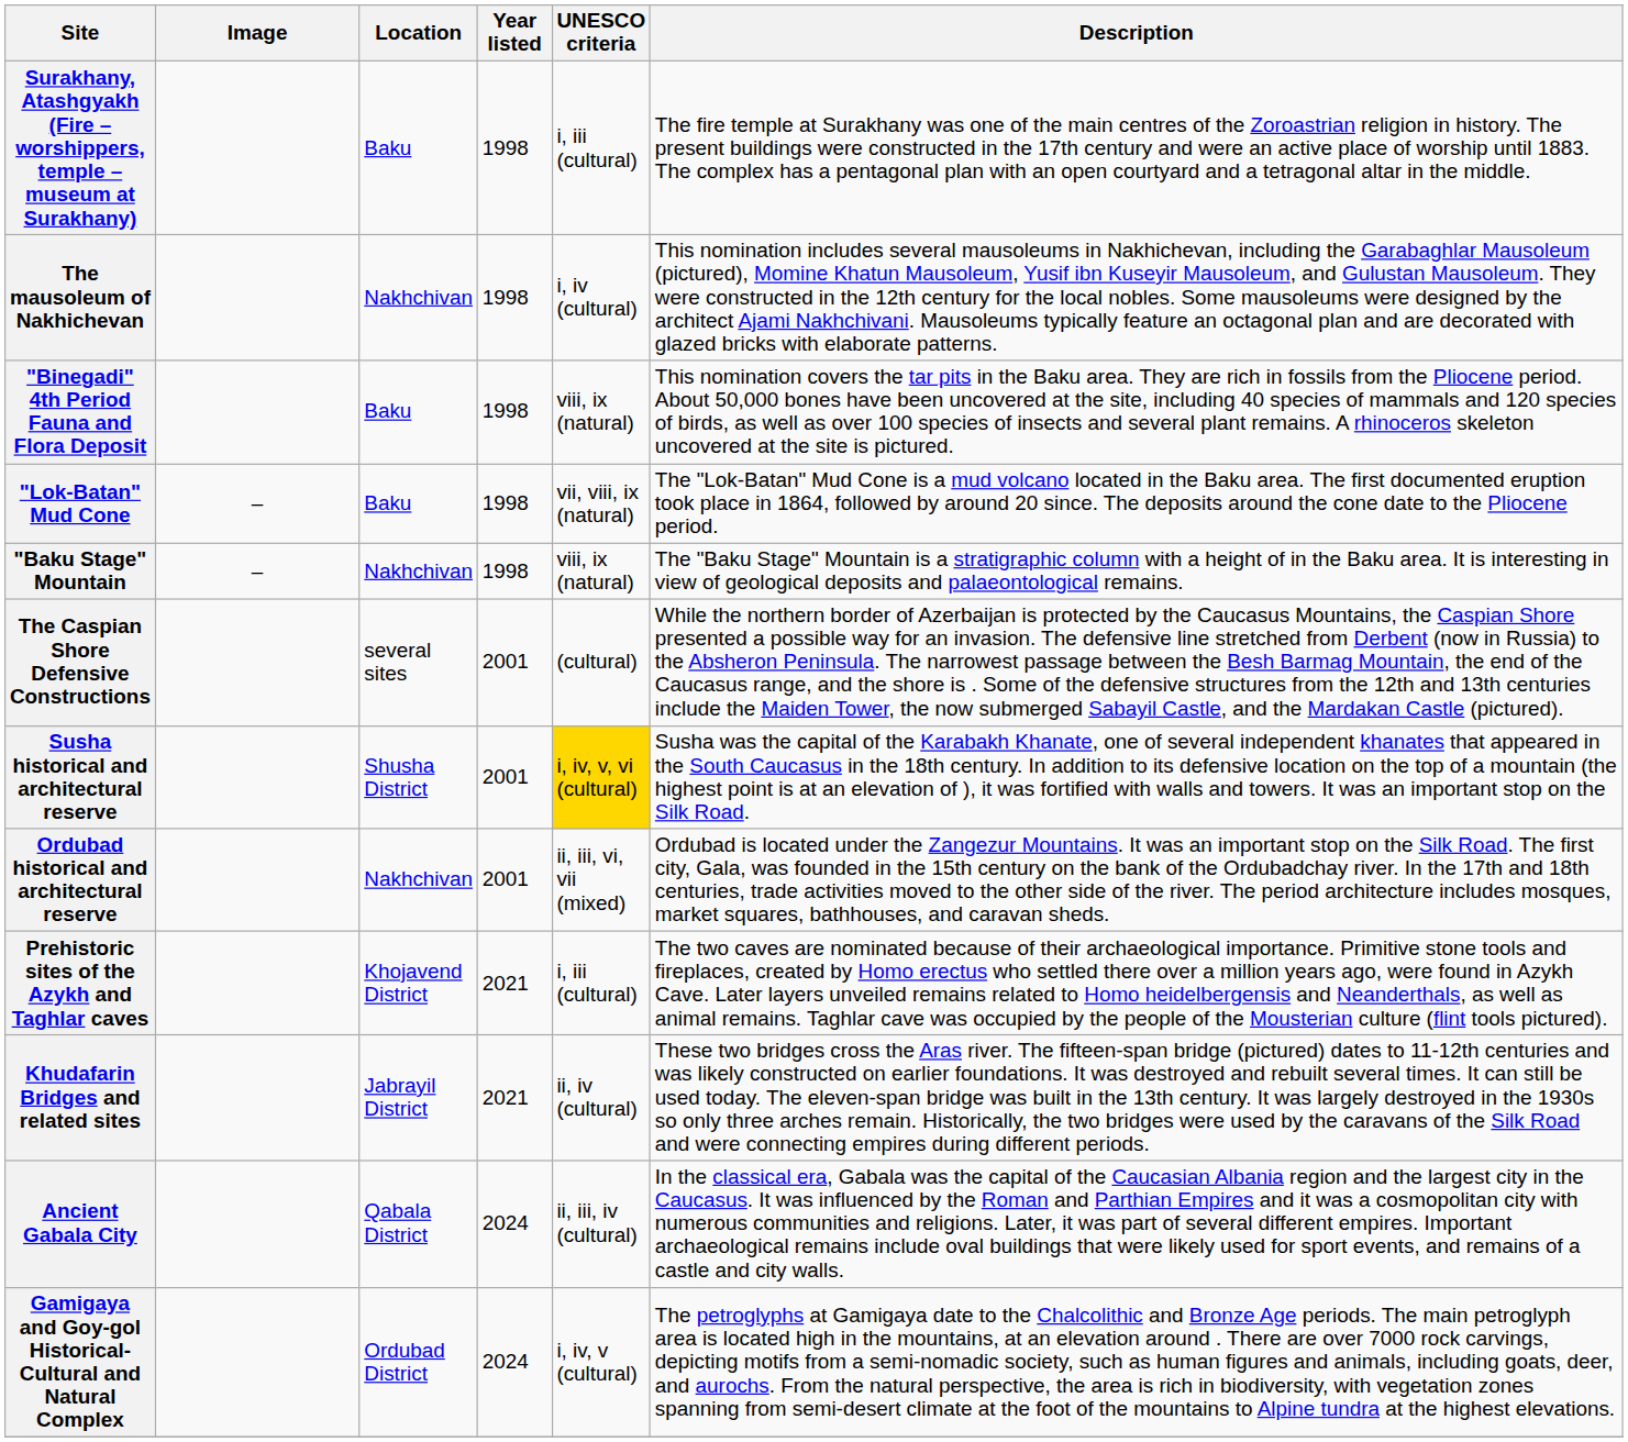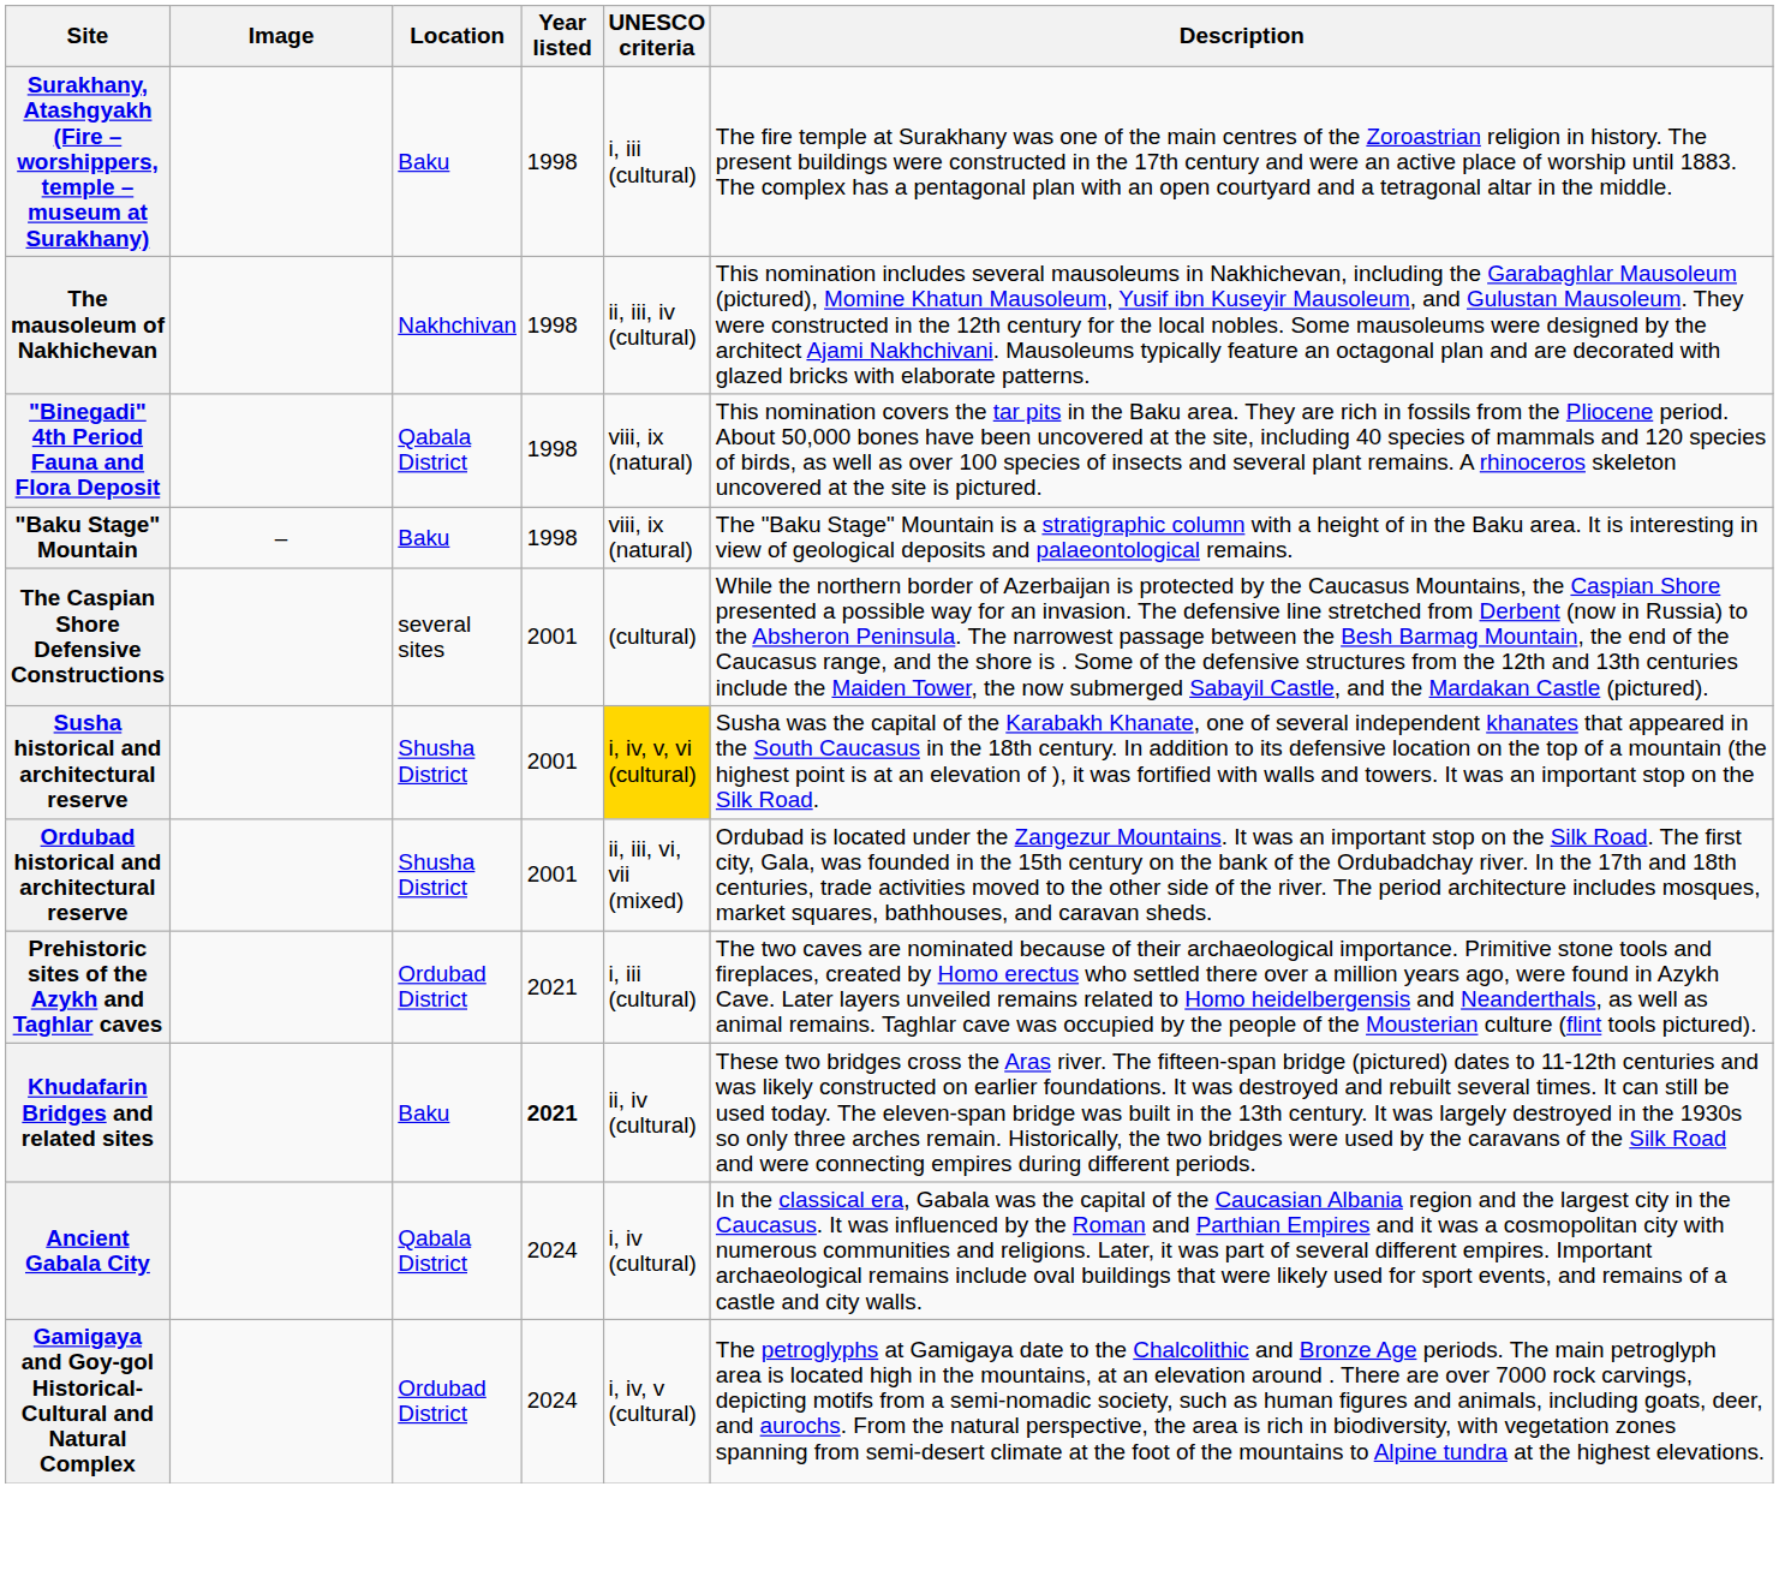 <table class="wikitable sortable plainrowheaders">
 <tr>
 <th style="width:100px;" scope="col">Site</th>
 <th class="unsortable" style="width:150px;" scope="col">Image</th>
 <th style="width:80px;" scope="col">Location</th>
 <th style="width:50px;" scope="col">Year listed</th>
 <th style="width:60px;" scope="col">UNESCO criteria</th>
 <th scope="col" class="unsortable">Description</th>
 </tr>
 <tr>
 <th scope="row"><a href='#'>Surakhany, Atashgyakh (Fire – worshippers, temple – museum at Surakhany)</a></th>
 <td></td>
 <td><a href='#'>Baku</a></td>
 <td>1998</td>
 <td>i, iii (cultural)</td>
 <td>The fire temple at Surakhany was one of the main centres of the <a href='#'>Zoroastrian</a> religion in history. The present buildings were constructed in the 17th century and were an active place of worship until 1883. The complex has a pentagonal plan with an open courtyard and a tetragonal altar in the middle.</td>
 </tr>
 <tr>
 <th scope="row">The mausoleum of Nakhichevan</th>
 <td></td>
 <td><a href='#'>Nakhchivan</a></td>
 <td>1998</td>
-<td>i, iv (cultural)</td>
+<td>ii, iii, iv (cultural)</td>
 <td>This nomination includes several mausoleums in Nakhichevan, including the <a href='#'>Garabaghlar Mausoleum</a> (pictured), <a href='#'>Momine Khatun Mausoleum</a>, <a href='#'>Yusif ibn Kuseyir Mausoleum</a>, and <a href='#'>Gulustan Mausoleum</a>. They were constructed in the 12th century for the local nobles. Some mausoleums were designed by the architect <a href='#'>Ajami Nakhchivani</a>. Mausoleums typically feature an octagonal plan and are decorated with glazed bricks with elaborate patterns.</td>
 </tr>
 <tr>
 <th scope="row"><a href='#'>"Binegadi" 4th Period Fauna and Flora Deposit</a></th>
 <td></td>
-<td><a href='#'>Baku</a></td>
+<td><a href='#'>Qabala District</a></td>
 <td>1998</td>
 <td>viii, ix (natural)</td>
 <td>This nomination covers the <a href='#'>tar pits</a> in the Baku area. They are rich in fossils from the <a href='#'>Pliocene</a> period. About 50,000 bones have been uncovered at the site, including 40 species of mammals and 120 species of birds, as well as over 100 species of insects and several plant remains. A <a href='#'>rhinoceros</a> skeleton uncovered at the site is pictured.</td>
 </tr>
 <tr>
-<th scope="row"><a href='#'>"Lok-Batan" Mud Cone</a></th>
+<th scope="row">"Baku Stage" Mountain</th>
 <td align=center>–</td>
 <td><a href='#'>Baku</a></td>
-<td>1998</td>
-<td>vii, viii, ix (natural)</td>
-<td>The "Lok-Batan" Mud Cone is a <a href='#'>mud volcano</a> located in the Baku area. The first documented eruption took place in 1864, followed by around 20 since. The deposits around the cone date to the <a href='#'>Pliocene</a> period.</td>
-</tr>
-<tr>
-<th scope="row">"Baku Stage" Mountain</th>
-<td align=center>–</td>
-<td><a href='#'>Nakhchivan</a></td>
 <td>1998</td>
 <td>viii, ix (natural)</td>
 <td>The "Baku Stage" Mountain is a <a href='#'>stratigraphic column</a> with a height of  in the Baku area. It is interesting in view of geological deposits and <a href='#'>palaeontological</a> remains.</td>
 </tr>
 <tr>
 <th scope="row">The Caspian Shore Defensive Constructions</th>
 <td></td>
 <td>several sites</td>
 <td>2001</td>
 <td>(cultural)</td>
 <td>While the northern border of Azerbaijan is protected by the Caucasus Mountains, the <a href='#'>Caspian Shore</a> presented a possible way for an invasion. The defensive line stretched from <a href='#'>Derbent</a> (now in Russia) to the <a href='#'>Absheron Peninsula</a>. The narrowest passage between the <a href='#'>Besh Barmag Mountain</a>, the end of the Caucasus range, and the shore is . Some of the defensive structures from the 12th and 13th centuries include the <a href='#'>Maiden Tower</a>, the now submerged <a href='#'>Sabayil Castle</a>, and the <a href='#'>Mardakan Castle</a> (pictured).</td>
 </tr>
 <tr>
 <th scope="row"><a href='#'>Susha</a> historical and architectural reserve</th>
 <td></td>
 <td><a href='#'>Shusha District</a></td>
 <td>2001</td>
 <td style="background: gold;">i, iv, v, vi (cultural)</td>
 <td>Susha was the capital of the <a href='#'>Karabakh Khanate</a>, one of several independent <a href='#'>khanates</a> that appeared in the <a href='#'>South Caucasus</a> in the 18th century. In addition to its defensive location on the top of a mountain (the highest point is at an elevation of ), it was fortified with walls and towers. It was an important stop on the <a href='#'>Silk Road</a>.</td>
 </tr>
 <tr>
 <th scope="row"><a href='#'>Ordubad</a> historical and architectural reserve</th>
 <td></td>
-<td><a href='#'>Nakhchivan</a></td>
+<td><a href='#'>Shusha District</a></td>
 <td>2001</td>
 <td>ii, iii, vi, vii (mixed)</td>
 <td>Ordubad is located under the <a href='#'>Zangezur Mountains</a>. It was an important stop on the <a href='#'>Silk Road</a>. The first city, Gala, was founded in the 15th century on the bank of the Ordubadchay river. In the 17th and 18th centuries, trade activities moved to the other side of the river. The period architecture includes mosques, market squares, bathhouses, and caravan sheds.</td>
 </tr>
 <tr>
 <th scope="row">Prehistoric sites of the <a href='#'>Azykh</a> and <a href='#'>Taghlar</a> caves</th>
 <td></td>
-<td><a href='#'>Khojavend District</a></td>
+<td><a href='#'>Ordubad District</a></td>
 <td>2021</td>
 <td>i, iii (cultural)</td>
 <td>The two caves are nominated because of their archaeological importance. Primitive stone tools and fireplaces, created by <a href='#'>Homo erectus</a> who settled there over a million years ago, were found in Azykh Cave. Later layers unveiled remains related to <a href='#'>Homo heidelbergensis</a> and <a href='#'>Neanderthals</a>, as well as animal remains. Taghlar cave was occupied by the people of the <a href='#'>Mousterian</a> culture (<a href='#'>flint</a> tools pictured).</td>
 </tr>
 <tr>
 <th scope="row"><a href='#'>Khudafarin Bridges</a> and related sites</th>
 <td></td>
-<td><a href='#'>Jabrayil District</a></td>
-<td>2021</td>
+<td><a href='#'>Baku</a></td>
+<td><strong>2021</strong></td>
 <td>ii, iv (cultural)</td>
 <td>These two bridges cross the <a href='#'>Aras</a> river. The fifteen-span bridge (pictured) dates to 11-12th centuries and was likely constructed on earlier foundations. It was destroyed and rebuilt several times. It can still be used today. The eleven-span bridge was built in the 13th century. It was largely destroyed in the 1930s so only three arches remain. Historically, the two bridges were used by the caravans of the <a href='#'>Silk Road</a> and were connecting empires during different periods.</td>
 </tr>
 <tr>
 <th scope="row"><a href='#'>Ancient Gabala City</a></th>
 <td></td>
 <td><a href='#'>Qabala District</a></td>
 <td>2024</td>
-<td>ii, iii, iv (cultural)</td>
+<td>i, iv (cultural)</td>
 <td>In the <a href='#'>classical era</a>, Gabala was the capital of the <a href='#'>Caucasian Albania</a> region and the largest city in the <a href='#'>Caucasus</a>. It was influenced by the <a href='#'>Roman</a> and <a href='#'>Parthian Empires</a> and it was a cosmopolitan city with numerous communities and religions. Later, it was part of several different empires. Important archaeological remains include oval buildings that were likely used for sport events, and remains of a castle and city walls.</td>
 </tr>
 <tr>
 <th scope="row"><a href='#'>Gamigaya</a> and Goy-gol Historical-Cultural and Natural Complex</th>
 <td></td>
 <td><a href='#'>Ordubad District</a></td>
 <td>2024</td>
 <td>i, iv, v (cultural)</td>
 <td>The <a href='#'>petroglyphs</a> at Gamigaya date to the <a href='#'>Chalcolithic</a> and <a href='#'>Bronze Age</a> periods. The main petroglyph area is located high in the mountains, at an elevation around . There are over 7000 rock carvings, depicting motifs from a semi-nomadic society, such as human figures and animals, including goats, deer, and <a href='#'>aurochs</a>. From the natural perspective, the area is rich in biodiversity, with vegetation zones spanning from semi-desert climate at the foot of the mountains to <a href='#'>Alpine tundra</a> at the highest elevations.</td>
 </tr>
 <tr>
 </tr>
 </table>
